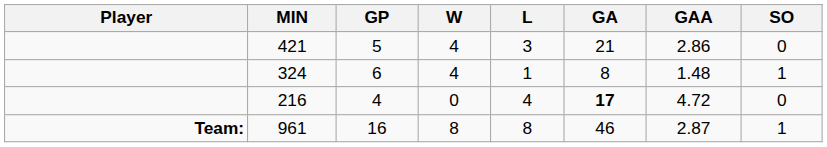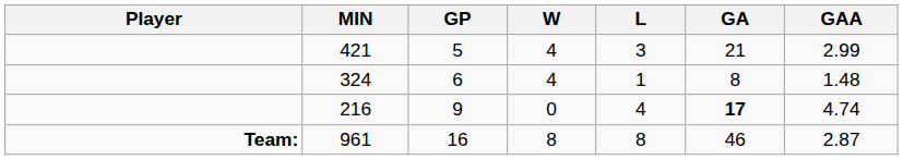 <table class="wikitable sortable" width="60%">
 <tr>
 <th bgcolor="#DDDDFF" width="10%">Player</th>
 <th width="3%" bgcolor="#DDDDFF" title="Minutes played">MIN</th>
 <th width="3%" bgcolor="#DDDDFF" title="Games played in">GP</th>
 <th width="3%" bgcolor="#DDDDFF" title="Wins">W</th>
 <th width="3%" bgcolor="#DDDDFF"title="Losses">L</th>
 <th width="3%" bgcolor="#DDDDFF" title="Goals against">GA</th>
 <th width="3%" bgcolor="#DDDDFF" title="Goals against average">GAA</th>
-<th width="3%" bgcolor="#DDDDFF" title="Shut-outs">SO</th>
 </tr>
 <tr align="center">
 <td align="right"></td>
 <td>421</td>
 <td>5</td>
 <td>4</td>
 <td>3</td>
 <td>21</td>
-<td>2.86</td>
-<td>0</td>
+<td>2.99</td>
 </tr>
 <tr align="center">
 <td align="right"></td>
 <td>324</td>
 <td>6</td>
 <td>4</td>
 <td>1</td>
 <td>8</td>
 <td>1.48</td>
-<td>1</td>
 </tr>
 <tr align="center">
 <td align="right"></td>
 <td>216</td>
-<td>4</td>
+<td>9</td>
 <td>0</td>
 <td>4</td>
 <td><strong>17</strong></td>
-<td>4.72</td>
-<td>0</td>
+<td>4.74</td>
 </tr>
 <tr align="center">
 <td align="right"><strong>Team:</strong></td>
 <td>961</td>
 <td>16</td>
 <td>8</td>
 <td>8</td>
 <td>46</td>
 <td>2.87</td>
-<td>1</td>
 </tr>
 </table>
